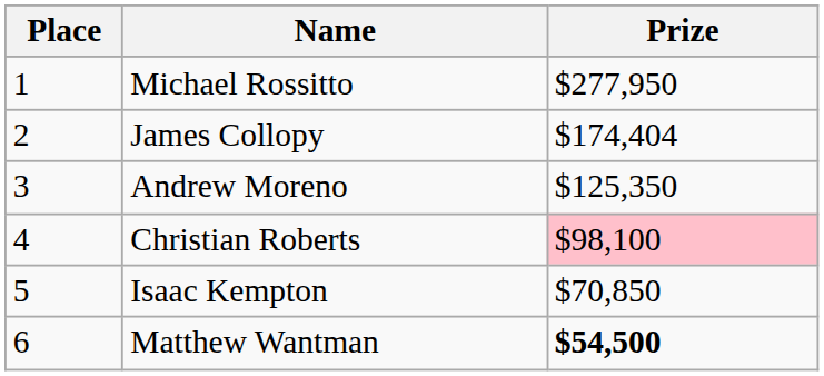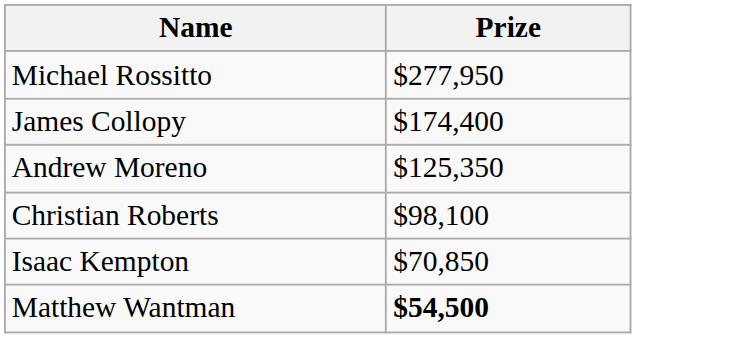 <table class="wikitable">
 <tr>
-<th width="50">Place</th>
 <th width="200">Name</th>
 <th width="125">Prize</th>
 </tr>
 <tr>
-<td>1</td>
 <td> Michael Rossitto</td>
 <td>$277,950</td>
 </tr>
 <tr>
-<td>2</td>
 <td> James Collopy</td>
-<td>$174,404</td>
+<td>$174,400</td>
 </tr>
 <tr>
-<td>3</td>
 <td> Andrew Moreno</td>
 <td>$125,350</td>
 </tr>
 <tr>
-<td>4</td>
 <td> Christian Roberts</td>
-<td style="background: pink;">$98,100</td>
+<td>$98,100</td>
 </tr>
 <tr>
-<td>5</td>
 <td> Isaac Kempton</td>
 <td>$70,850</td>
 </tr>
 <tr>
-<td>6</td>
 <td> Matthew Wantman</td>
 <td><strong>$54,500</strong></td>
 </tr>
 </table>
